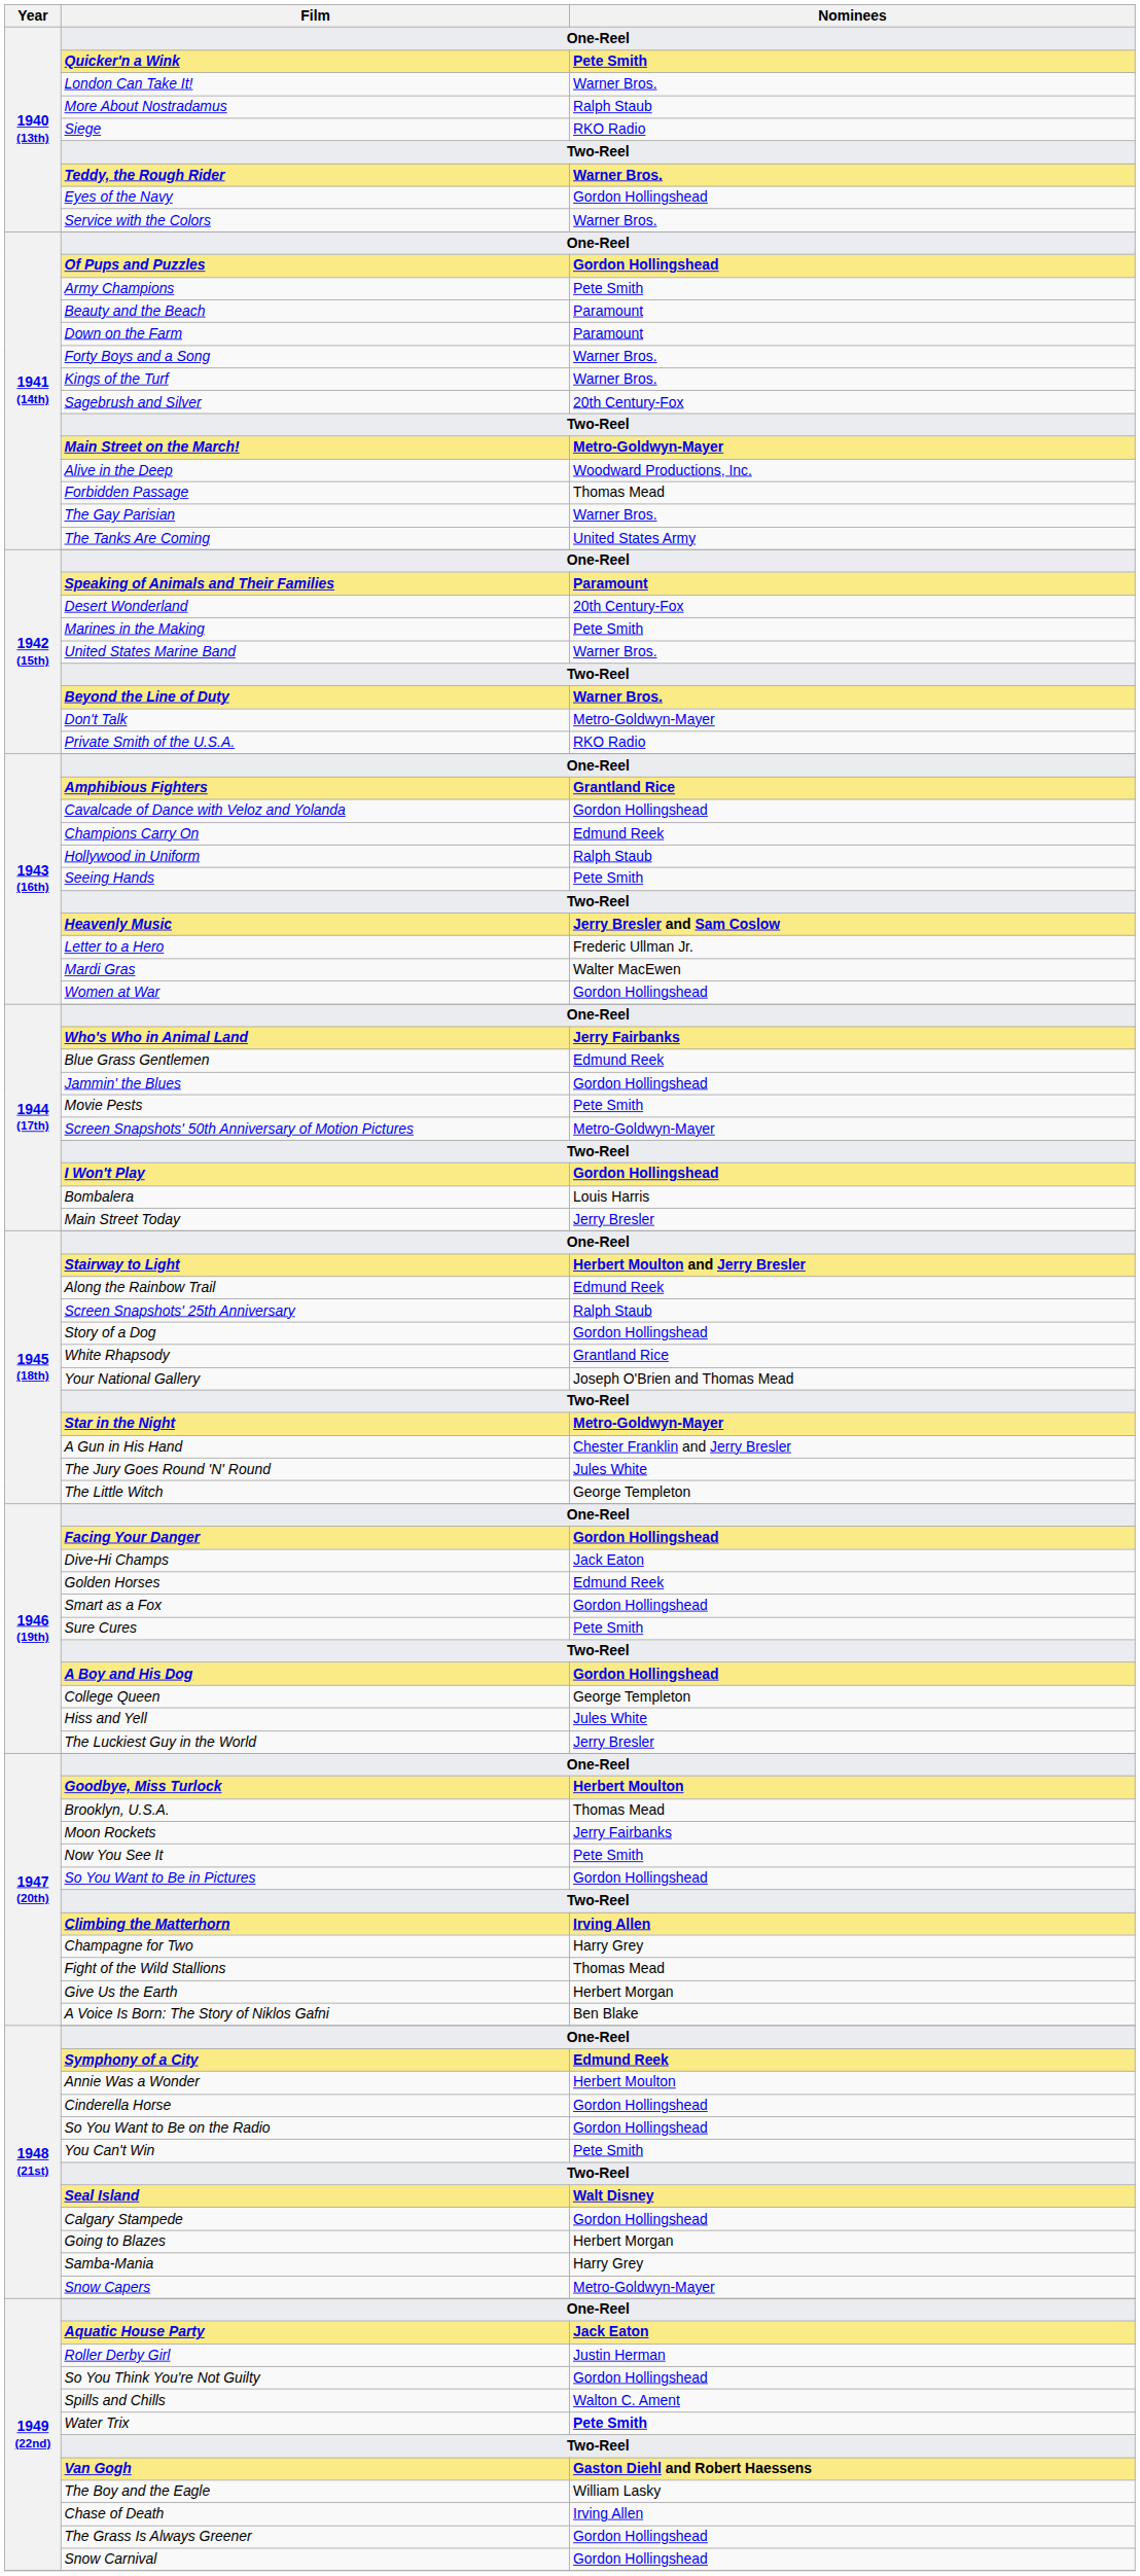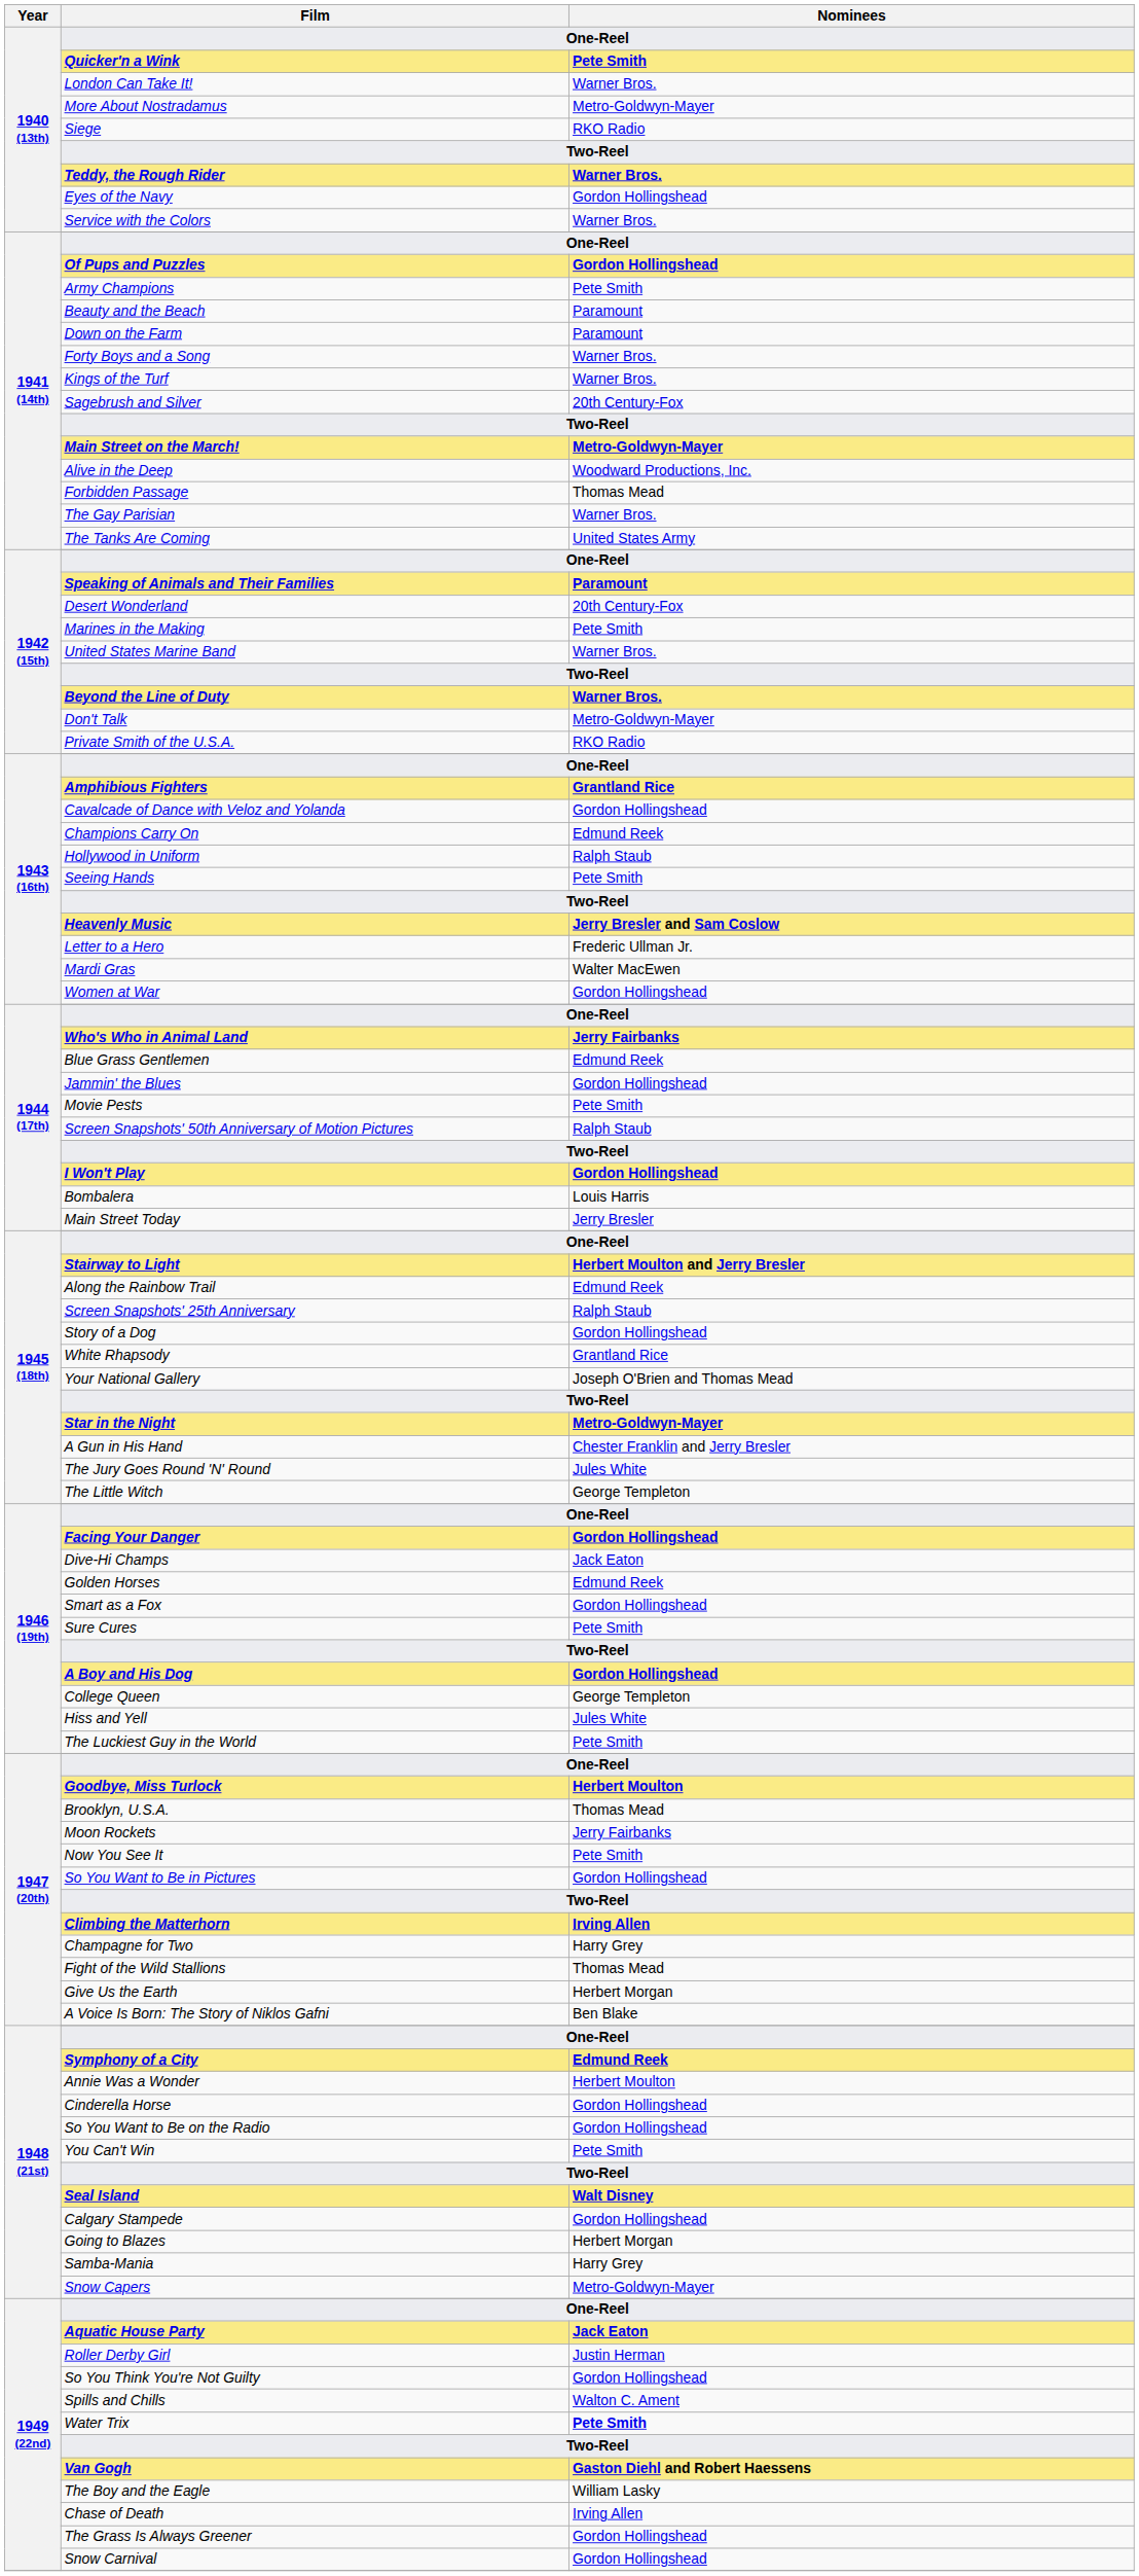 <table class="wikitable" style="width:100%">
 <tr bgcolor="#bebebe">
 <th width="5%">Year</th>
 <th width="45%">Film</th>
 <th width="50%">Nominees</th>
 </tr>
 <tr>
 <th rowspan="9"><a href='#'>1940</a><br><small><a href='#'>(13th)</a></small></th>
 <td colspan="2" style="text-align:center; background:#EBECF0"><strong>One-Reel</strong></td>
 </tr>
 <tr style="background:#FAEB86">
 <td><strong><em><a href='#'>Quicker'n a Wink</a></em></strong></td>
 <td><strong><a href='#'>Pete Smith</a></strong></td>
 </tr>
 <tr>
 <td><em><a href='#'>London Can Take It!</a></em></td>
 <td><a href='#'>Warner Bros.</a></td>
 </tr>
 <tr>
 <td><em><a href='#'>More About Nostradamus</a></em></td>
-<td><a href='#'>Ralph Staub</a></td>
+<td><a href='#'>Metro-Goldwyn-Mayer</a></td>
 </tr>
 <tr>
 <td><em><a href='#'>Siege</a></em></td>
 <td><a href='#'>RKO Radio</a></td>
 </tr>
 <tr>
 <td colspan=2 style="text-align:center; background:#EBECF0"><strong>Two-Reel</strong></td>
 </tr>
 <tr style="background:#FAEB86">
 <td><strong><em><a href='#'>Teddy, the Rough Rider</a></em></strong></td>
 <td><strong><a href='#'>Warner Bros.</a></strong></td>
 </tr>
 <tr>
 <td><em><a href='#'>Eyes of the Navy</a></em></td>
 <td><a href='#'>Gordon Hollingshead</a></td>
 </tr>
 <tr>
 <td><em><a href='#'>Service with the Colors</a></em></td>
 <td><a href='#'>Warner Bros.</a></td>
 </tr>
 <tr>
 <th rowspan="15" style="text-align:center"><a href='#'>1941</a><br><small><a href='#'>(14th)</a></small></th>
 </tr>
 <tr>
 <td colspan=2 style="text-align:center; background:#EBECF0"><strong>One-Reel</strong></td>
 </tr>
 <tr style="background:#FAEB86">
 <td><strong><em><a href='#'>Of Pups and Puzzles</a></em></strong></td>
 <td><strong><a href='#'>Gordon Hollingshead</a></strong></td>
 </tr>
 <tr>
 <td><em><a href='#'>Army Champions</a></em></td>
 <td><a href='#'>Pete Smith</a></td>
 </tr>
 <tr>
 <td><em><a href='#'>Beauty and the Beach</a></em></td>
 <td><a href='#'>Paramount</a></td>
 </tr>
 <tr>
 <td><em><a href='#'>Down on the Farm</a></em></td>
 <td><a href='#'>Paramount</a></td>
 </tr>
 <tr>
 <td><em><a href='#'>Forty Boys and a Song</a></em></td>
 <td><a href='#'>Warner Bros.</a></td>
 </tr>
 <tr>
 <td><em><a href='#'>Kings of the Turf</a></em></td>
 <td><a href='#'>Warner Bros.</a></td>
 </tr>
 <tr>
 <td><em><a href='#'>Sagebrush and Silver</a></em></td>
 <td><a href='#'>20th Century-Fox</a></td>
 </tr>
 <tr>
 <td colspan=2 style="text-align:center; background:#EBECF0"><strong>Two-Reel</strong></td>
 </tr>
 <tr style="background:#FAEB86">
 <td><strong><em><a href='#'>Main Street on the March!</a></em></strong></td>
 <td><strong><a href='#'>Metro-Goldwyn-Mayer</a></strong></td>
 </tr>
 <tr>
 <td><em><a href='#'>Alive in the Deep</a></em></td>
 <td><a href='#'>Woodward Productions, Inc.</a></td>
 </tr>
 <tr>
 <td><em><a href='#'>Forbidden Passage</a></em></td>
 <td>Thomas Mead</td>
 </tr>
 <tr>
 <td><em><a href='#'>The Gay Parisian</a></em></td>
 <td><a href='#'>Warner Bros.</a></td>
 </tr>
 <tr>
 <td><em><a href='#'>The Tanks Are Coming</a></em></td>
 <td><a href='#'>United States Army</a></td>
 </tr>
 <tr>
 <th rowspan="10" style="text-align:center"><a href='#'>1942</a><br><small><a href='#'>(15th)</a></small></th>
 </tr>
 <tr>
 <td colspan=2 style="text-align:center; background:#EBECF0"><strong>One-Reel</strong></td>
 </tr>
 <tr style="background:#FAEB86">
 <td><strong><em><a href='#'>Speaking of Animals and Their Families</a></em></strong></td>
 <td><strong><a href='#'>Paramount</a></strong></td>
 </tr>
 <tr>
 <td><em><a href='#'>Desert Wonderland</a></em></td>
 <td><a href='#'>20th Century-Fox</a></td>
 </tr>
 <tr>
 <td><em><a href='#'>Marines in the Making</a></em></td>
 <td><a href='#'>Pete Smith</a></td>
 </tr>
 <tr>
 <td><em><a href='#'>United States Marine Band</a></em></td>
 <td><a href='#'>Warner Bros.</a></td>
 </tr>
 <tr>
 <td colspan=2 style="text-align:center; background:#EBECF0"><strong>Two-Reel</strong></td>
 </tr>
 <tr style="background:#FAEB86">
 <td><strong><em><a href='#'>Beyond the Line of Duty</a></em></strong></td>
 <td><strong><a href='#'>Warner Bros.</a></strong></td>
 </tr>
 <tr>
 <td><em><a href='#'>Don't Talk</a></em></td>
 <td><a href='#'>Metro-Goldwyn-Mayer</a></td>
 </tr>
 <tr>
 <td><em><a href='#'>Private Smith of the U.S.A.</a></em></td>
 <td><a href='#'>RKO Radio</a></td>
 </tr>
 <tr>
 <th rowspan="12" style="text-align:center"><a href='#'>1943</a><br><small><a href='#'>(16th)</a></small></th>
 </tr>
 <tr>
 <td colspan=2 style="text-align:center; background:#EBECF0"><strong>One-Reel</strong></td>
 </tr>
 <tr style="background:#FAEB86">
 <td><strong><em><a href='#'>Amphibious Fighters</a></em></strong></td>
 <td><strong><a href='#'>Grantland Rice</a></strong></td>
 </tr>
 <tr>
 <td><em><a href='#'>Cavalcade of Dance with Veloz and Yolanda</a></em></td>
 <td><a href='#'>Gordon Hollingshead</a></td>
 </tr>
 <tr>
 <td><em><a href='#'>Champions Carry On</a></em></td>
 <td><a href='#'>Edmund Reek</a></td>
 </tr>
 <tr>
 <td><em><a href='#'>Hollywood in Uniform</a></em></td>
 <td><a href='#'>Ralph Staub</a></td>
 </tr>
 <tr>
 <td><em><a href='#'>Seeing Hands</a></em></td>
 <td><a href='#'>Pete Smith</a></td>
 </tr>
 <tr>
 <td colspan=2 style="text-align:center; background:#EBECF0"><strong>Two-Reel</strong></td>
 </tr>
 <tr style="background:#FAEB86">
 <td><strong><em><a href='#'>Heavenly Music</a></em></strong></td>
 <td><strong><a href='#'>Jerry Bresler</a> and <a href='#'>Sam Coslow</a></strong></td>
 </tr>
 <tr>
 <td><em><a href='#'>Letter to a Hero</a></em></td>
 <td>Frederic Ullman Jr.</td>
 </tr>
 <tr>
 <td><em><a href='#'>Mardi Gras</a></em></td>
 <td>Walter MacEwen</td>
 </tr>
 <tr>
 <td><em><a href='#'>Women at War</a></em></td>
 <td><a href='#'>Gordon Hollingshead</a></td>
 </tr>
 <tr>
 <th rowspan="11" style="text-align:center"><a href='#'>1944</a><br><small><a href='#'>(17th)</a></small></th>
 </tr>
 <tr>
 <td colspan=2 style="text-align:center; background:#EBECF0"><strong>One-Reel</strong></td>
 </tr>
 <tr style="background:#FAEB86">
 <td><strong><em><a href='#'>Who's Who in Animal Land</a></em></strong></td>
 <td><strong><a href='#'>Jerry Fairbanks</a></strong></td>
 </tr>
 <tr>
 <td><em>Blue Grass Gentlemen</em></td>
 <td><a href='#'>Edmund Reek</a></td>
 </tr>
 <tr>
 <td><em><a href='#'>Jammin' the Blues</a></em></td>
 <td><a href='#'>Gordon Hollingshead</a></td>
 </tr>
 <tr>
 <td><em>Movie Pests</em></td>
 <td><a href='#'>Pete Smith</a></td>
 </tr>
 <tr>
 <td><em><a href='#'>Screen Snapshots' 50th Anniversary of Motion Pictures</a></em></td>
-<td><a href='#'>Metro-Goldwyn-Mayer</a></td>
+<td><a href='#'>Ralph Staub</a></td>
 </tr>
 <tr>
 <td colspan=2 style="text-align:center; background:#EBECF0"><strong>Two-Reel</strong></td>
 </tr>
 <tr style="background:#FAEB86">
 <td><strong><em><a href='#'>I Won't Play</a></em></strong></td>
 <td><strong><a href='#'>Gordon Hollingshead</a></strong></td>
 </tr>
 <tr>
 <td><em>Bombalera</em></td>
 <td>Louis Harris</td>
 </tr>
 <tr>
 <td><em>Main Street Today</em></td>
 <td><a href='#'>Jerry Bresler</a></td>
 </tr>
 <tr>
 <th rowspan="13" style="text-align:center"><a href='#'>1945</a><br><small><a href='#'>(18th)</a></small></th>
 </tr>
 <tr>
 <td colspan=2 style="text-align:center; background:#EBECF0"><strong>One-Reel</strong></td>
 </tr>
 <tr style="background:#FAEB86">
 <td><strong><em><a href='#'>Stairway to Light</a></em></strong></td>
 <td><strong><a href='#'>Herbert Moulton</a> and <a href='#'>Jerry Bresler</a></strong></td>
 </tr>
 <tr>
 <td><em>Along the Rainbow Trail</em></td>
 <td><a href='#'>Edmund Reek</a></td>
 </tr>
 <tr>
 <td><em><a href='#'>Screen Snapshots' 25th Anniversary</a></em></td>
 <td><a href='#'>Ralph Staub</a></td>
 </tr>
 <tr>
 <td><em>Story of a Dog</em></td>
 <td><a href='#'>Gordon Hollingshead</a></td>
 </tr>
 <tr>
 <td><em>White Rhapsody</em></td>
 <td><a href='#'>Grantland Rice</a></td>
 </tr>
 <tr>
 <td><em>Your National Gallery</em></td>
 <td>Joseph O'Brien and Thomas Mead</td>
 </tr>
 <tr>
 <td colspan=2 style="text-align:center; background:#EBECF0"><strong>Two-Reel</strong></td>
 </tr>
 <tr style="background:#FAEB86">
 <td><strong><em><a href='#'>Star in the Night</a></em></strong></td>
 <td><strong><a href='#'>Metro-Goldwyn-Mayer</a></strong></td>
 </tr>
 <tr>
 <td><em>A Gun in His Hand</em></td>
 <td><a href='#'>Chester Franklin</a> and <a href='#'>Jerry Bresler</a></td>
 </tr>
 <tr>
 <td><em>The Jury Goes Round 'N' Round</em></td>
 <td><a href='#'>Jules White</a></td>
 </tr>
 <tr>
 <td><em>The Little Witch</em></td>
 <td>George Templeton</td>
 </tr>
 <tr>
 <th rowspan="12" style="text-align:center"><a href='#'>1946</a><br><small><a href='#'>(19th)</a></small></th>
 </tr>
 <tr>
 <td colspan=2 style="text-align:center; background:#EBECF0"><strong>One-Reel</strong></td>
 </tr>
 <tr style="background:#FAEB86">
 <td><strong><em><a href='#'>Facing Your Danger</a></em></strong></td>
 <td><strong><a href='#'>Gordon Hollingshead</a></strong></td>
 </tr>
 <tr>
 <td><em>Dive-Hi Champs</em></td>
 <td><a href='#'>Jack Eaton</a></td>
 </tr>
 <tr>
 <td><em>Golden Horses</em></td>
 <td><a href='#'>Edmund Reek</a></td>
 </tr>
 <tr>
 <td><em>Smart as a Fox</em></td>
 <td><a href='#'>Gordon Hollingshead</a></td>
 </tr>
 <tr>
 <td><em>Sure Cures</em></td>
 <td><a href='#'>Pete Smith</a></td>
 </tr>
 <tr>
 <td colspan=2 style="text-align:center; background:#EBECF0"><strong>Two-Reel</strong></td>
 </tr>
 <tr style="background:#FAEB86">
 <td><strong><em><a href='#'>A Boy and His Dog</a></em></strong></td>
 <td><strong><a href='#'>Gordon Hollingshead</a></strong></td>
 </tr>
 <tr>
 <td><em>College Queen</em></td>
 <td>George Templeton</td>
 </tr>
 <tr>
 <td><em>Hiss and Yell</em></td>
 <td><a href='#'>Jules White</a></td>
 </tr>
 <tr>
 <td><em>The Luckiest Guy in the World</em></td>
-<td><a href='#'>Jerry Bresler</a></td>
+<td><a href='#'>Pete Smith</a></td>
 </tr>
 <tr>
 <th rowspan="13" style="text-align:center"><a href='#'>1947</a><br><small><a href='#'>(20th)</a></small></th>
 </tr>
 <tr>
 <td colspan=2 style="text-align:center; background:#EBECF0"><strong>One-Reel</strong></td>
 </tr>
 <tr style="background:#FAEB86">
 <td><strong><em><a href='#'>Goodbye, Miss Turlock</a></em></strong></td>
 <td><strong><a href='#'>Herbert Moulton</a></strong></td>
 </tr>
 <tr>
 <td><em>Brooklyn, U.S.A.</em></td>
 <td>Thomas Mead</td>
 </tr>
 <tr>
 <td><em>Moon Rockets</em></td>
 <td><a href='#'>Jerry Fairbanks</a></td>
 </tr>
 <tr>
 <td><em>Now You See It</em></td>
 <td><a href='#'>Pete Smith</a></td>
 </tr>
 <tr>
 <td><em><a href='#'>So You Want to Be in Pictures</a></em></td>
 <td><a href='#'>Gordon Hollingshead</a></td>
 </tr>
 <tr>
 <td colspan=2 style="text-align:center; background:#EBECF0"><strong>Two-Reel</strong></td>
 </tr>
 <tr style="background:#FAEB86">
 <td><strong><em><a href='#'>Climbing the Matterhorn</a></em></strong></td>
 <td><strong><a href='#'>Irving Allen</a></strong></td>
 </tr>
 <tr>
 <td><em>Champagne for Two</em></td>
 <td>Harry Grey</td>
 </tr>
 <tr>
 <td><em>Fight of the Wild Stallions</em></td>
 <td>Thomas Mead</td>
 </tr>
 <tr>
 <td><em>Give Us the Earth</em></td>
 <td>Herbert Morgan</td>
 </tr>
 <tr>
 <td><em>A Voice Is Born: The Story of Niklos Gafni</em></td>
 <td>Ben Blake</td>
 </tr>
 <tr>
 <th rowspan="13" style="text-align:center"><a href='#'>1948</a><br><small><a href='#'>(21st)</a></small></th>
 </tr>
 <tr>
 <td colspan=2 style="text-align:center; background:#EBECF0"><strong>One-Reel</strong></td>
 </tr>
 <tr style="background:#FAEB86">
 <td><strong><em><a href='#'>Symphony of a City</a></em></strong></td>
 <td><strong><a href='#'>Edmund Reek</a></strong></td>
 </tr>
 <tr>
 <td><em>Annie Was a Wonder</em></td>
 <td><a href='#'>Herbert Moulton</a></td>
 </tr>
 <tr>
 <td><em>Cinderella Horse</em></td>
 <td><a href='#'>Gordon Hollingshead</a></td>
 </tr>
 <tr>
 <td><em>So You Want to Be on the Radio</em></td>
 <td><a href='#'>Gordon Hollingshead</a></td>
 </tr>
 <tr>
 <td><em>You Can't Win</em></td>
 <td><a href='#'>Pete Smith</a></td>
 </tr>
 <tr>
 <td colspan=2 style="text-align:center; background:#EBECF0"><strong>Two-Reel</strong></td>
 </tr>
 <tr style="background:#FAEB86">
 <td><strong><em><a href='#'>Seal Island</a></em></strong></td>
 <td><strong><a href='#'>Walt Disney</a></strong></td>
 </tr>
 <tr>
 <td><em>Calgary Stampede</em></td>
 <td><a href='#'>Gordon Hollingshead</a></td>
 </tr>
 <tr>
 <td><em>Going to Blazes</em></td>
 <td>Herbert Morgan</td>
 </tr>
 <tr>
 <td><em>Samba-Mania</em></td>
 <td>Harry Grey</td>
 </tr>
 <tr>
 <td><em><a href='#'>Snow Capers</a></em></td>
 <td><a href='#'>Metro-Goldwyn-Mayer</a></td>
 </tr>
 <tr>
 <th rowspan="13" style="text-align:center"><a href='#'>1949</a> <small><a href='#'>(22nd)</a></small></th>
 </tr>
 <tr>
 <td colspan=2 style="text-align:center; background:#EBECF0"><strong>One-Reel</strong></td>
 </tr>
 <tr style="background:#FAEB86">
 <td><strong><em><a href='#'>Aquatic House Party</a></em></strong></td>
 <td><strong><a href='#'>Jack Eaton</a></strong></td>
 </tr>
 <tr>
 <td><em><a href='#'>Roller Derby Girl</a></em></td>
 <td><a href='#'>Justin Herman</a></td>
 </tr>
 <tr>
 <td><em>So You Think You're Not Guilty</em></td>
 <td><a href='#'>Gordon Hollingshead</a></td>
 </tr>
 <tr>
 <td><em>Spills and Chills</em></td>
 <td><a href='#'>Walton C. Ament</a></td>
 </tr>
 <tr>
 <td><em>Water Trix</em></td>
 <td><strong><a href='#'>Pete Smith</a></strong></td>
 </tr>
 <tr>
 <td colspan=2 style="text-align:center; background:#EBECF0"><strong>Two-Reel</strong></td>
 </tr>
 <tr style="background:#FAEB86">
 <td><strong><em><a href='#'>Van Gogh</a></em></strong></td>
 <td><strong><a href='#'>Gaston Diehl</a> and Robert Haessens</strong></td>
 </tr>
 <tr>
 <td><em>The Boy and the Eagle</em></td>
 <td>William Lasky</td>
 </tr>
 <tr>
 <td><em>Chase of Death</em></td>
 <td><a href='#'>Irving Allen</a></td>
 </tr>
 <tr>
 <td><em>The Grass Is Always Greener</em></td>
 <td><a href='#'>Gordon Hollingshead</a></td>
 </tr>
 <tr>
 <td><em>Snow Carnival</em></td>
 <td><a href='#'>Gordon Hollingshead</a></td>
 </tr>
 <tr>
 </tr>
 </table>
